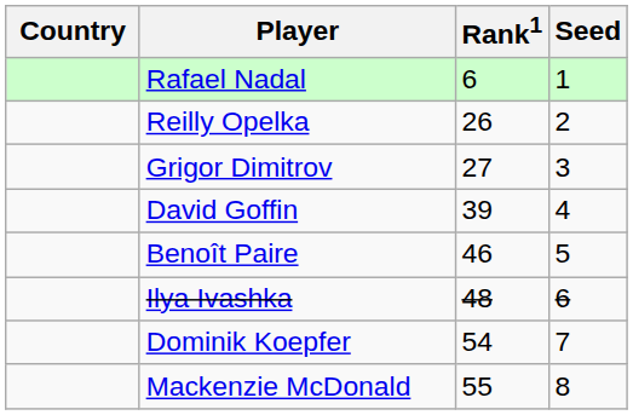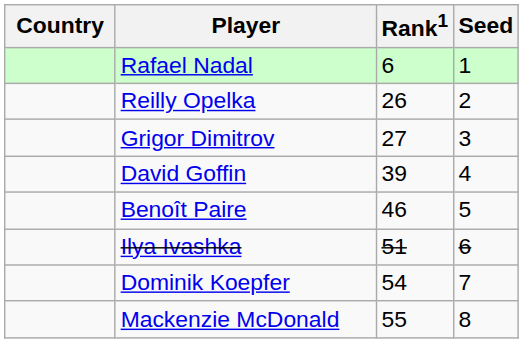 <table class="sortable wikitable">
 <tr>
 <th width="70">Country</th>
 <th width="175">Player</th>
 <th>Rank<sup>1</sup></th>
 <th>Seed</th>
 </tr>
 <tr style="background:#cfc;">
 <td></td>
 <td><a href='#'>Rafael Nadal</a></td>
 <td>6</td>
 <td>1</td>
 </tr>
 <tr>
 <td></td>
 <td><a href='#'>Reilly Opelka</a></td>
 <td>26</td>
 <td>2</td>
 </tr>
 <tr>
 <td></td>
 <td><a href='#'>Grigor Dimitrov</a></td>
 <td>27</td>
 <td>3</td>
 </tr>
 <tr>
 <td></td>
 <td><a href='#'>David Goffin</a></td>
 <td>39</td>
 <td>4</td>
 </tr>
 <tr>
 <td></td>
 <td><a href='#'>Benoît Paire</a></td>
 <td>46</td>
 <td>5</td>
 </tr>
 <tr>
 <td><s></s></td>
 <td><s><a href='#'>Ilya Ivashka</a></s></td>
-<td><s> 48 </s></td>
+<td><s> 51 </s></td>
 <td><s> 6 </s></td>
 </tr>
 <tr>
 <td></td>
 <td><a href='#'>Dominik Koepfer</a></td>
 <td>54</td>
 <td>7</td>
 </tr>
 <tr>
 <td></td>
 <td><a href='#'>Mackenzie McDonald</a></td>
 <td>55</td>
 <td>8</td>
 </tr>
 </table>
